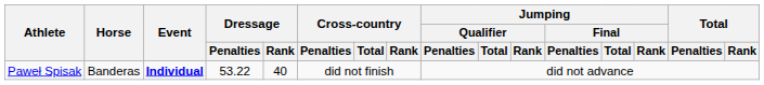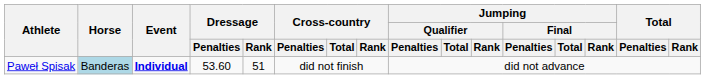 <table class=wikitable style="font-size:90%">
 <tr>
 <th rowspan="3">Athlete</th>
 <th rowspan="3">Horse</th>
 <th rowspan="3">Event</th>
 <th colspan="2" rowspan="2">Dressage</th>
 <th colspan="3" rowspan="2">Cross-country</th>
 <th colspan="6">Jumping</th>
 <th colspan="2" rowspan="2">Total</th>
 </tr>
 <tr style="font-size:95%">
 <th colspan="3">Qualifier</th>
 <th colspan="3">Final</th>
 </tr>
 <tr style="font-size:95%">
 <th>Penalties</th>
 <th>Rank</th>
 <th>Penalties</th>
 <th>Total</th>
 <th>Rank</th>
 <th>Penalties</th>
 <th>Total</th>
 <th>Rank</th>
 <th>Penalties</th>
 <th>Total</th>
 <th>Rank</th>
 <th>Penalties</th>
 <th>Rank</th>
 </tr>
 <tr align=center>
 <td align=left><a href='#'>Paweł Spisak</a></td>
-<td align=left>Banderas</td>
+<td align=left style="background: lightblue;">Banderas</td>
 <td align=left><strong><a href='#'>Individual</a></strong></td>
-<td>53.22</td>
-<td>40</td>
+<td>53.60</td>
+<td>51</td>
 <td colspan=3>did not finish</td>
 <td colspan=8>did not advance</td>
 </tr>
 </table>
